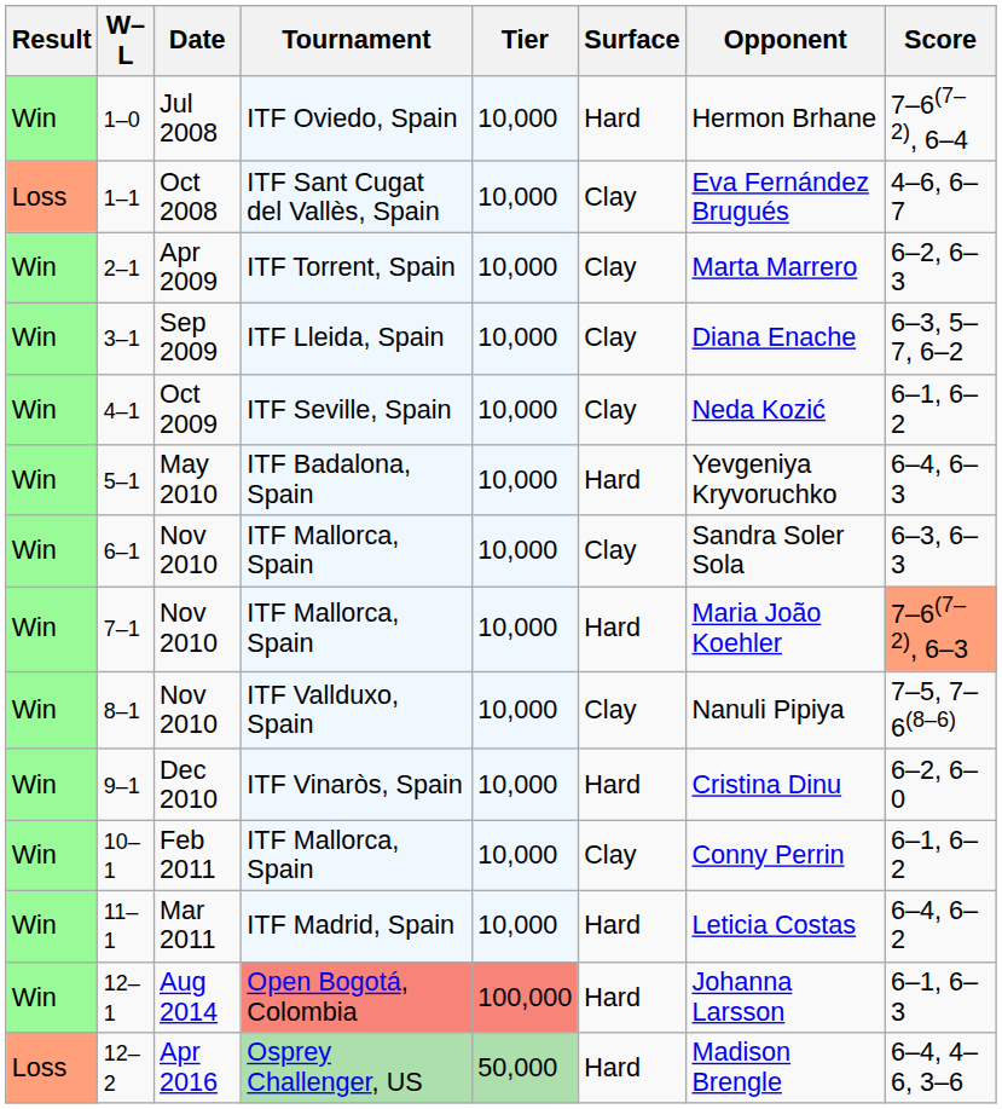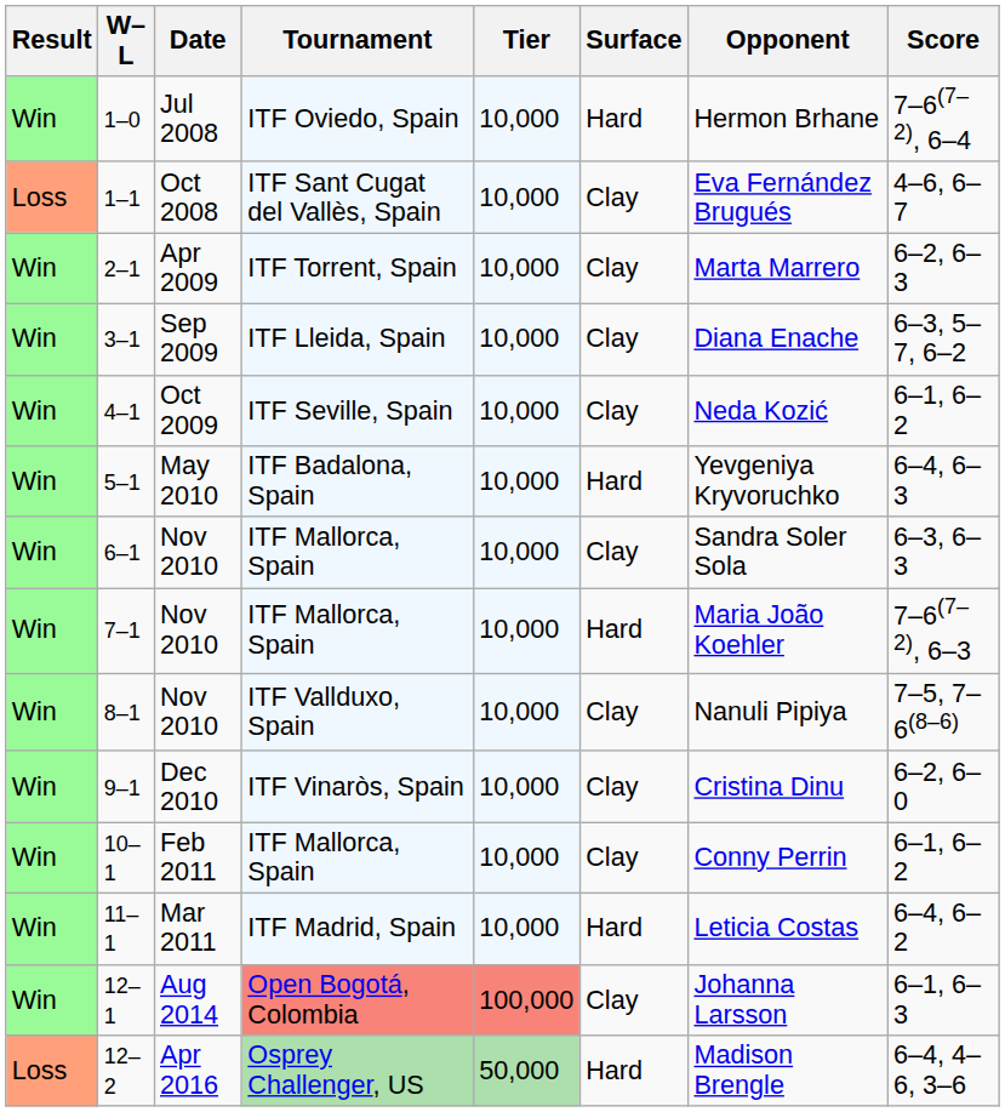 <table class="sortable wikitable">
 <tr>
 <th>Result</th>
 <th class="unsortable">W–L</th>
 <th>Date</th>
 <th>Tournament</th>
 <th>Tier</th>
 <th>Surface</th>
 <th>Opponent</th>
 <th class="unsortable">Score</th>
 </tr>
 <tr>
 <td bgcolor=98FB98>Win</td>
 <td><small>1–0</small></td>
 <td>Jul 2008</td>
 <td bgcolor=f0f8ff>ITF Oviedo, Spain</td>
 <td bgcolor=f0f8ff>10,000</td>
 <td>Hard</td>
 <td> Hermon Brhane</td>
 <td>7–6<sup>(7–2)</sup>, 6–4</td>
 </tr>
 <tr>
 <td bgcolor=FFA07A>Loss</td>
 <td><small>1–1</small></td>
 <td>Oct 2008</td>
 <td bgcolor=f0f8ff>ITF Sant Cugat del Vallès, Spain</td>
 <td bgcolor=f0f8ff>10,000</td>
 <td>Clay</td>
 <td> <a href='#'>Eva Fernández Brugués</a></td>
 <td>4–6, 6–7</td>
 </tr>
 <tr>
 <td bgcolor=98FB98>Win</td>
 <td><small>2–1</small></td>
 <td>Apr 2009</td>
 <td bgcolor=f0f8ff>ITF Torrent, Spain</td>
 <td bgcolor=f0f8ff>10,000</td>
 <td>Clay</td>
 <td> <a href='#'>Marta Marrero</a></td>
 <td>6–2, 6–3</td>
 </tr>
 <tr>
 <td bgcolor=98FB98>Win</td>
 <td><small>3–1</small></td>
 <td>Sep 2009</td>
 <td bgcolor=f0f8ff>ITF Lleida, Spain</td>
 <td bgcolor=f0f8ff>10,000</td>
 <td>Clay</td>
 <td> <a href='#'>Diana Enache</a></td>
 <td>6–3, 5–7, 6–2</td>
 </tr>
 <tr>
 <td bgcolor=98FB98>Win</td>
 <td><small>4–1</small></td>
 <td>Oct 2009</td>
 <td bgcolor=f0f8ff>ITF Seville, Spain</td>
 <td bgcolor=f0f8ff>10,000</td>
 <td>Clay</td>
 <td> <a href='#'>Neda Kozić</a></td>
 <td>6–1, 6–2</td>
 </tr>
 <tr>
 <td bgcolor=98FB98>Win</td>
 <td><small>5–1</small></td>
 <td>May 2010</td>
 <td bgcolor=f0f8ff>ITF Badalona, Spain</td>
 <td bgcolor=f0f8ff>10,000</td>
 <td>Hard</td>
 <td> Yevgeniya Kryvoruchko</td>
 <td>6–4, 6–3</td>
 </tr>
 <tr>
 <td bgcolor=98FB98>Win</td>
 <td><small>6–1</small></td>
 <td>Nov 2010</td>
 <td bgcolor=f0f8ff>ITF Mallorca, Spain</td>
 <td bgcolor=f0f8ff>10,000</td>
 <td>Clay</td>
 <td> Sandra Soler Sola</td>
 <td>6–3, 6–3</td>
 </tr>
 <tr>
 <td bgcolor=98FB98>Win</td>
 <td><small>7–1</small></td>
 <td>Nov 2010</td>
 <td bgcolor=f0f8ff>ITF Mallorca, Spain</td>
 <td bgcolor=f0f8ff>10,000</td>
 <td>Hard</td>
 <td> <a href='#'>Maria João Koehler</a></td>
-<td style="background: lightsalmon;">7–6<sup>(7–2)</sup>, 6–3</td>
+<td>7–6<sup>(7–2)</sup>, 6–3</td>
 </tr>
 <tr>
 <td bgcolor=98FB98>Win</td>
 <td><small>8–1</small></td>
 <td>Nov 2010</td>
 <td bgcolor=f0f8ff>ITF Vallduxo, Spain</td>
 <td bgcolor=f0f8ff>10,000</td>
 <td>Clay</td>
 <td> Nanuli Pipiya</td>
 <td>7–5, 7–6<sup>(8–6)</sup></td>
 </tr>
 <tr>
 <td bgcolor=98FB98>Win</td>
 <td><small>9–1</small></td>
 <td>Dec 2010</td>
 <td bgcolor=f0f8ff>ITF Vinaròs, Spain</td>
 <td bgcolor=f0f8ff>10,000</td>
-<td>Hard</td>
+<td>Clay</td>
 <td> <a href='#'>Cristina Dinu</a></td>
 <td>6–2, 6–0</td>
 </tr>
 <tr>
 <td bgcolor=98FB98>Win</td>
 <td><small>10–1</small></td>
 <td>Feb 2011</td>
 <td bgcolor=f0f8ff>ITF Mallorca, Spain</td>
 <td bgcolor=f0f8ff>10,000</td>
 <td>Clay</td>
 <td> <a href='#'>Conny Perrin</a></td>
 <td>6–1, 6–2</td>
 </tr>
 <tr>
 <td bgcolor=98FB98>Win</td>
 <td><small>11–1</small></td>
 <td>Mar 2011</td>
 <td bgcolor=f0f8ff>ITF Madrid, Spain</td>
 <td bgcolor=f0f8ff>10,000</td>
 <td>Hard</td>
 <td> <a href='#'>Leticia Costas</a></td>
 <td>6–4, 6–2</td>
 </tr>
 <tr>
 <td bgcolor=98FB98>Win</td>
 <td><small>12–1</small></td>
 <td><a href='#'>Aug 2014</a></td>
 <td bgcolor=F88379><a href='#'>Open Bogotá</a>, Colombia</td>
 <td bgcolor=F88379>100,000</td>
-<td>Hard</td>
+<td>Clay</td>
 <td> <a href='#'>Johanna Larsson</a></td>
 <td>6–1, 6–3</td>
 </tr>
 <tr>
 <td bgcolor=FFA07A>Loss</td>
 <td><small>12–2</small></td>
 <td><a href='#'>Apr 2016</a></td>
 <td style="background:#addfad;"><a href='#'>Osprey Challenger</a>, US</td>
 <td style="background:#addfad;">50,000</td>
 <td>Hard</td>
 <td> <a href='#'>Madison Brengle</a></td>
 <td>6–4, 4–6, 3–6</td>
 </tr>
 </table>
